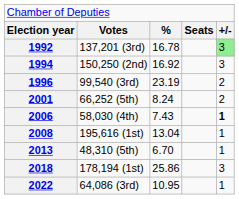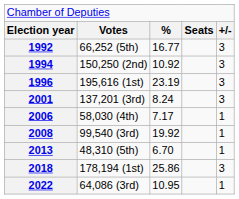 <table class="wikitable">
 <tr>
 <td colspan="6"><a href='#'>Chamber of Deputies</a></td>
 </tr>
 <tr>
 <th>Election year</th>
 <th>Votes</th>
 <th>%</th>
 <th>Seats</th>
 <th>+/-</th>
 </tr>
 <tr>
 <th><a href='#'>1992</a></th>
-<td>137,201 (3rd)</td>
-<td>16.78</td>
+<td>66,252 (5th)</td>
+<td>16.77</td>
 <td></td>
-<td style="background: lightgreen;"> 3</td>
+<td> 3</td>
 </tr>
 <tr>
 <th><a href='#'>1994</a></th>
 <td>150,250 (2nd)</td>
-<td>16.92</td>
+<td>10.92</td>
 <td></td>
 <td> 3</td>
 </tr>
 <tr>
 <th><a href='#'>1996</a></th>
-<td>99,540 (3rd)</td>
+<td>195,616 (1st)</td>
 <td>23.19</td>
 <td></td>
-<td> 2</td>
+<td> 3</td>
 </tr>
 <tr>
 <th><a href='#'>2001</a></th>
-<td>66,252 (5th)</td>
+<td>137,201 (3rd)</td>
 <td>8.24</td>
 <td></td>
-<td> 2</td>
+<td> 3</td>
 </tr>
 <tr>
 <th><a href='#'>2006</a></th>
 <td>58,030 (4th)</td>
-<td>7.43</td>
+<td>7.17</td>
 <td></td>
-<td><strong> 1</strong></td>
+<td> 1</td>
 </tr>
 <tr>
 <th><a href='#'>2008</a></th>
-<td>195,616 (1st)</td>
-<td>13.04</td>
+<td>99,540 (3rd)</td>
+<td>19.92</td>
 <td></td>
 <td> 1</td>
 </tr>
 <tr>
 <th><a href='#'>2013</a></th>
 <td>48,310 (5th)</td>
 <td>6.70</td>
 <td></td>
 <td> 1</td>
 </tr>
 <tr>
 <th><a href='#'>2018</a></th>
 <td>178,194 (1st)</td>
 <td>25.86</td>
 <td></td>
 <td> 3</td>
 </tr>
 <tr>
 <th><a href='#'>2022</a></th>
 <td>64,086 (3rd)</td>
 <td>10.95</td>
 <td></td>
 <td> 1</td>
 </tr>
 </table>
